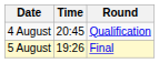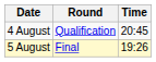 <table class="wikitable">
 <tr>
 <th>Date</th>
+<th>Round</th>
 <th>Time</th>
-<th>Round</th>
 </tr>
 <tr>
 <td>4 August</td>
+<td><a href='#'>Qualification</a></td>
 <td>20:45</td>
-<td><a href='#'>Qualification</a></td>
 </tr>
 <tr style=background:lemonchiffon>
 <td>5 August</td>
+<td><a href='#'>Final</a></td>
 <td>19:26</td>
-<td><a href='#'>Final</a></td>
 </tr>
 </table>
